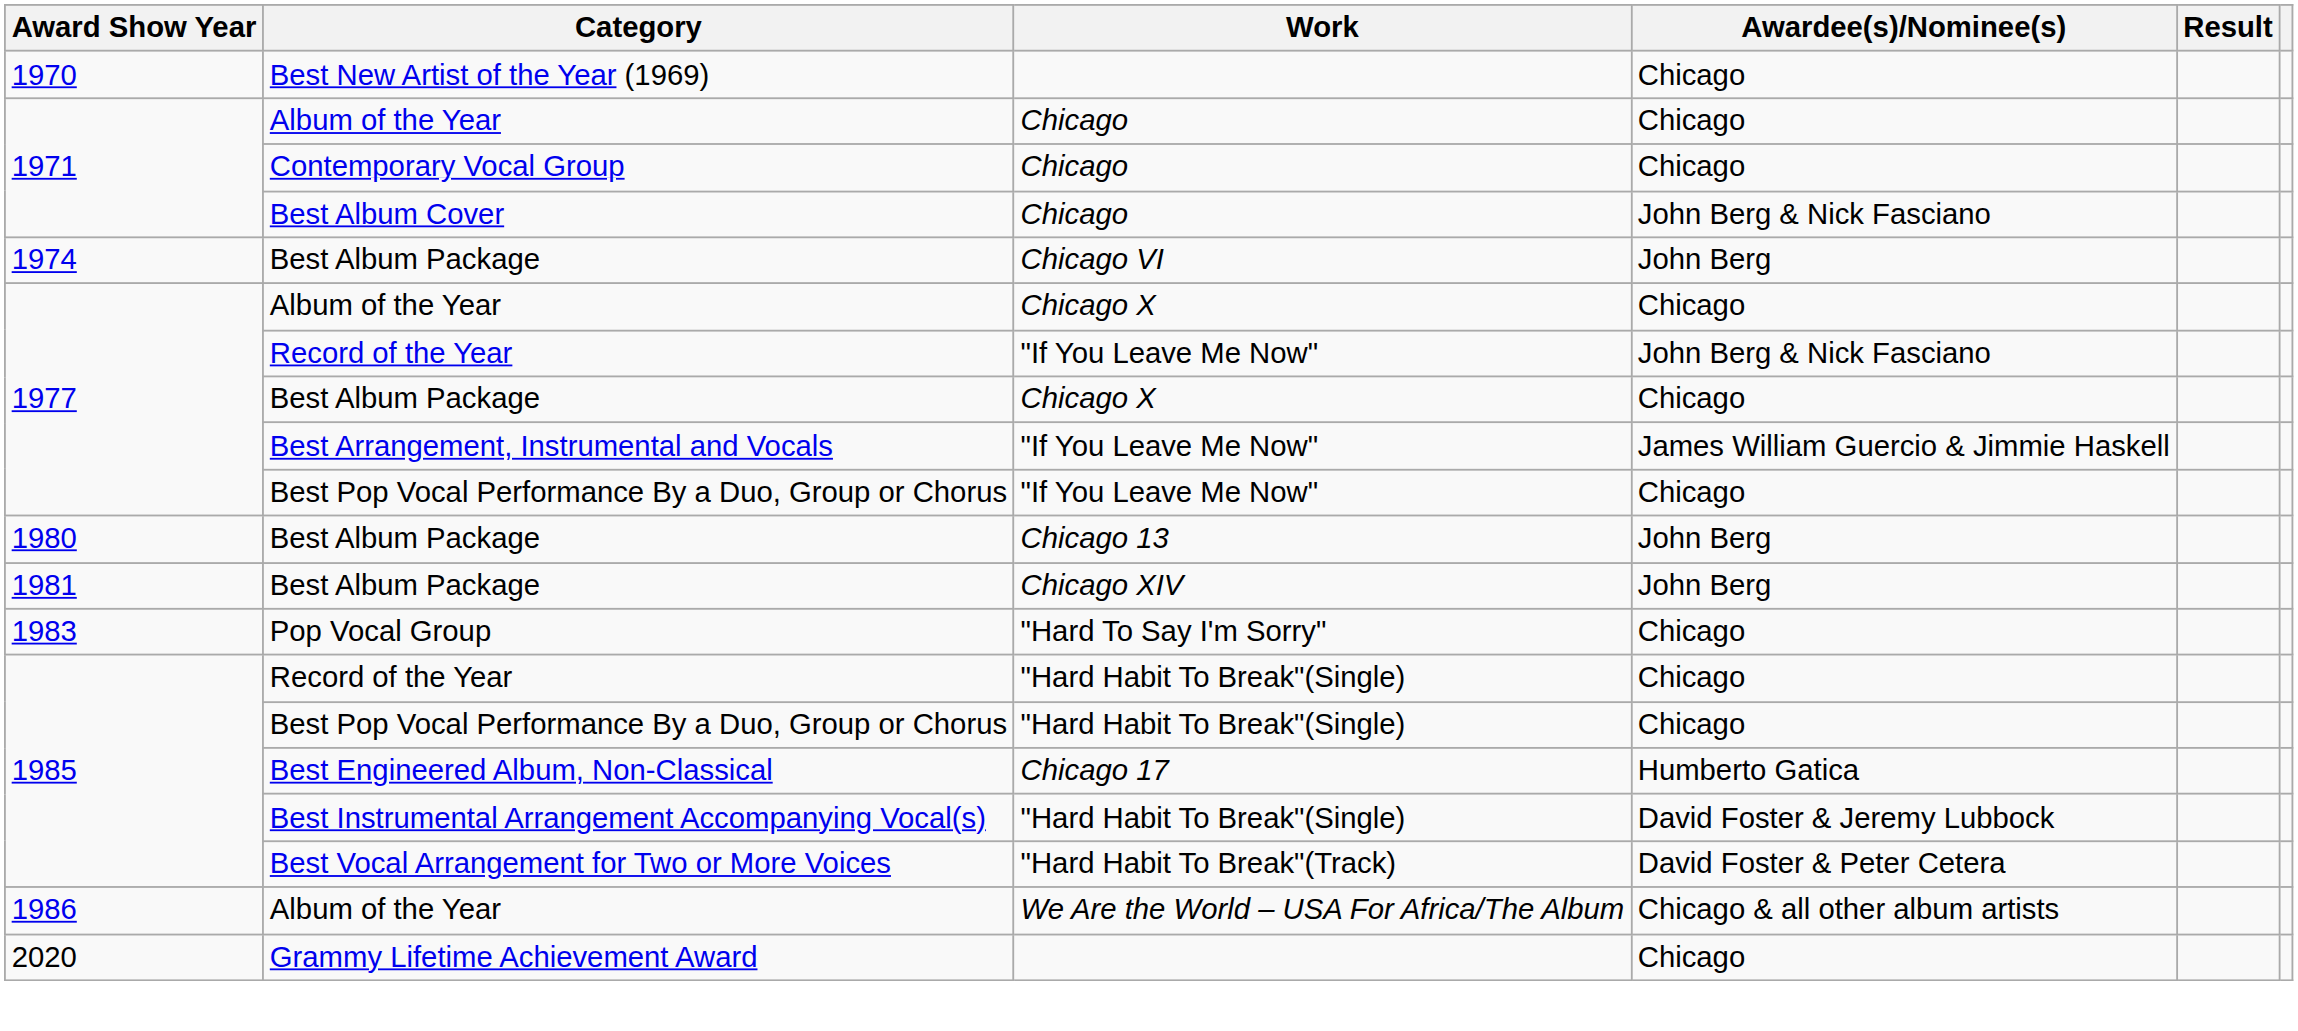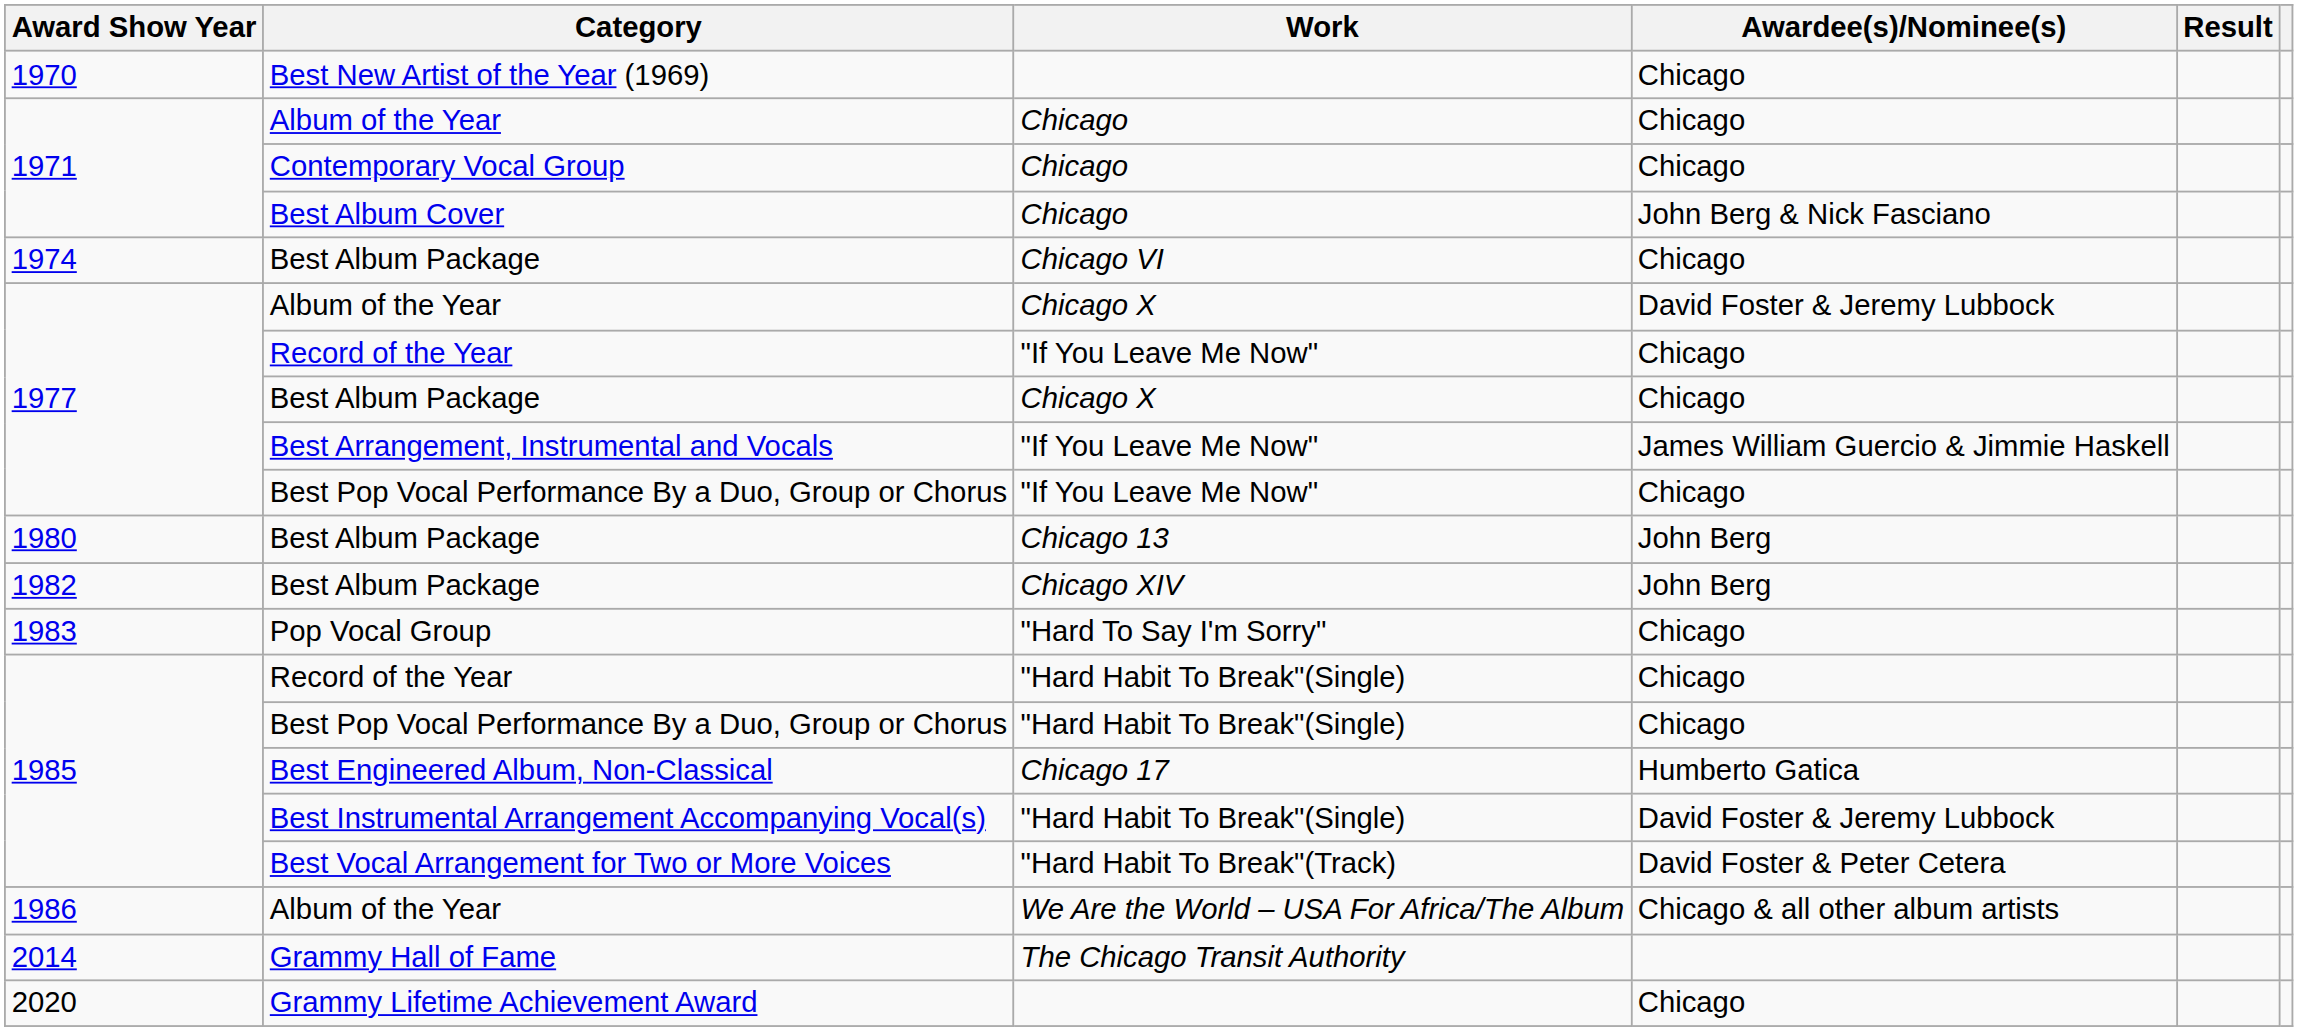 <table class="wikitable sortable">
 <tr>
 <th>Award Show Year</th>
 <th>Category</th>
 <th>Work</th>
 <th>Awardee(s)/Nominee(s)</th>
 <th>Result</th>
 <th class="unsortable"></th>
 </tr>
 <tr>
 <td rowspan="1"><a href='#'>1970</a></td>
 <td><a href='#'>Best New Artist of the Year</a> (1969)</td>
 <td></td>
 <td>Chicago</td>
 <td></td>
 <td align="center"></td>
 </tr>
 <tr>
 <td rowspan="3"><a href='#'>1971</a></td>
 <td><a href='#'>Album of the Year</a></td>
 <td><em>Chicago</em></td>
 <td>Chicago</td>
 <td></td>
 <td align="center"></td>
 </tr>
 <tr>
 <td><a href='#'>Contemporary Vocal Group</a></td>
 <td><em>Chicago</em></td>
 <td>Chicago</td>
 <td></td>
 <td align="center"></td>
 </tr>
 <tr>
 <td><a href='#'>Best Album Cover</a></td>
 <td><em>Chicago</em></td>
 <td>John Berg & Nick Fasciano</td>
 <td></td>
 <td align="center"></td>
 </tr>
 <tr>
 <td><a href='#'>1974</a></td>
 <td>Best Album Package</td>
 <td><em>Chicago VI</em></td>
-<td>John Berg</td>
+<td>Chicago</td>
 <td></td>
 <td align="center"></td>
 </tr>
 <tr>
 <td rowspan="5"><a href='#'>1977</a></td>
 <td>Album of the Year</td>
 <td><em>Chicago X</em></td>
-<td>Chicago</td>
+<td>David Foster & Jeremy Lubbock</td>
 <td></td>
 <td align="center"></td>
 </tr>
 <tr>
 <td><a href='#'>Record of the Year</a></td>
 <td>"If You Leave Me Now"</td>
-<td>John Berg & Nick Fasciano</td>
+<td>Chicago</td>
 <td></td>
 <td align="center"></td>
 </tr>
 <tr>
 <td>Best Album Package</td>
 <td><em>Chicago X</em></td>
 <td>Chicago</td>
 <td></td>
 <td align="center"></td>
 </tr>
 <tr>
 <td><a href='#'>Best Arrangement, Instrumental and Vocals</a></td>
 <td>"If You Leave Me Now"</td>
 <td>James William Guercio & Jimmie Haskell</td>
 <td></td>
 <td align="center"></td>
 </tr>
 <tr>
 <td>Best Pop Vocal Performance By a Duo, Group or Chorus</td>
 <td>"If You Leave Me Now"</td>
 <td>Chicago</td>
 <td></td>
 <td align="center"></td>
 </tr>
 <tr>
 <td><a href='#'>1980</a></td>
 <td>Best Album Package</td>
 <td><em>Chicago 13</em></td>
 <td>John Berg</td>
 <td></td>
 <td align="center"></td>
 </tr>
 <tr>
-<td><a href='#'>1981</a></td>
+<td><a href='#'>1982</a></td>
 <td>Best Album Package</td>
 <td><em>Chicago XIV</em></td>
 <td>John Berg</td>
 <td></td>
 <td align="center"></td>
 </tr>
 <tr>
 <td><a href='#'>1983</a></td>
 <td>Pop Vocal Group</td>
 <td>"Hard To Say I'm Sorry"</td>
 <td>Chicago</td>
 <td></td>
 <td align="center"></td>
 </tr>
 <tr>
 <td rowspan="5"><a href='#'>1985</a></td>
 <td>Record of the Year</td>
 <td>"Hard Habit To Break"(Single)</td>
 <td>Chicago</td>
 <td></td>
 <td align="center"></td>
 </tr>
 <tr>
 <td>Best Pop Vocal Performance By a Duo, Group or Chorus</td>
 <td>"Hard Habit To Break"(Single)</td>
 <td>Chicago</td>
 <td></td>
 <td align="center"></td>
 </tr>
 <tr>
 <td><a href='#'>Best Engineered Album, Non-Classical</a></td>
 <td><em>Chicago 17</em></td>
 <td>Humberto Gatica</td>
 <td></td>
 <td align="center"></td>
 </tr>
 <tr>
 <td><a href='#'>Best Instrumental Arrangement Accompanying Vocal(s)</a></td>
 <td>"Hard Habit To Break"(Single)</td>
 <td>David Foster & Jeremy Lubbock</td>
 <td></td>
 <td align="center"></td>
 </tr>
 <tr>
 <td><a href='#'>Best Vocal Arrangement for Two or More Voices</a></td>
 <td>"Hard Habit To Break"(Track)</td>
 <td>David Foster & Peter Cetera</td>
 <td></td>
 <td align="center"></td>
 </tr>
 <tr>
 <td rowspan="1"><a href='#'>1986</a></td>
 <td>Album of the Year</td>
 <td><em>We Are the World – USA For Africa/The Album</em></td>
 <td>Chicago & all other album artists</td>
 <td></td>
 <td align="center"></td>
 </tr>
 <tr>
+<td><a href='#'>2014</a></td>
+<td><a href='#'>Grammy Hall of Fame</a></td>
+<td><em>The Chicago Transit Authority</em></td>
+<td></td>
+<td></td>
+<td align="center"></td>
+</tr>
+<tr>
 <td>2020</td>
 <td><a href='#'>Grammy Lifetime Achievement Award</a></td>
 <td></td>
 <td>Chicago</td>
 <td></td>
 <td align="center"></td>
 </tr>
 </table>
